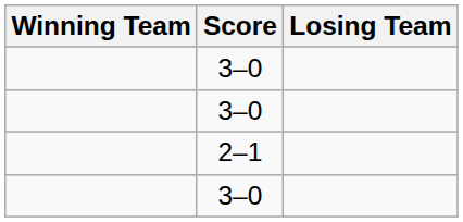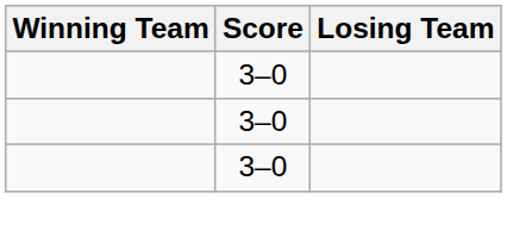 <table class=wikitable style="border:1px solid #AAAAAA;">
 <tr>
 <th>Winning Team</th>
 <th>Score</th>
 <th>Losing Team</th>
 </tr>
 <tr>
 <td></td>
 <td align="center">3–0</td>
 <td></td>
 </tr>
 <tr>
 <td><strong></strong></td>
 <td align="center">3–0</td>
 <td></td>
 </tr>
 <tr>
 <td><strong></strong></td>
-<td align="center">2–1</td>
-<td></td>
-</tr>
-<tr>
-<td><strong></strong></td>
 <td align="center">3–0</td>
 <td></td>
 </tr>
 </table>
